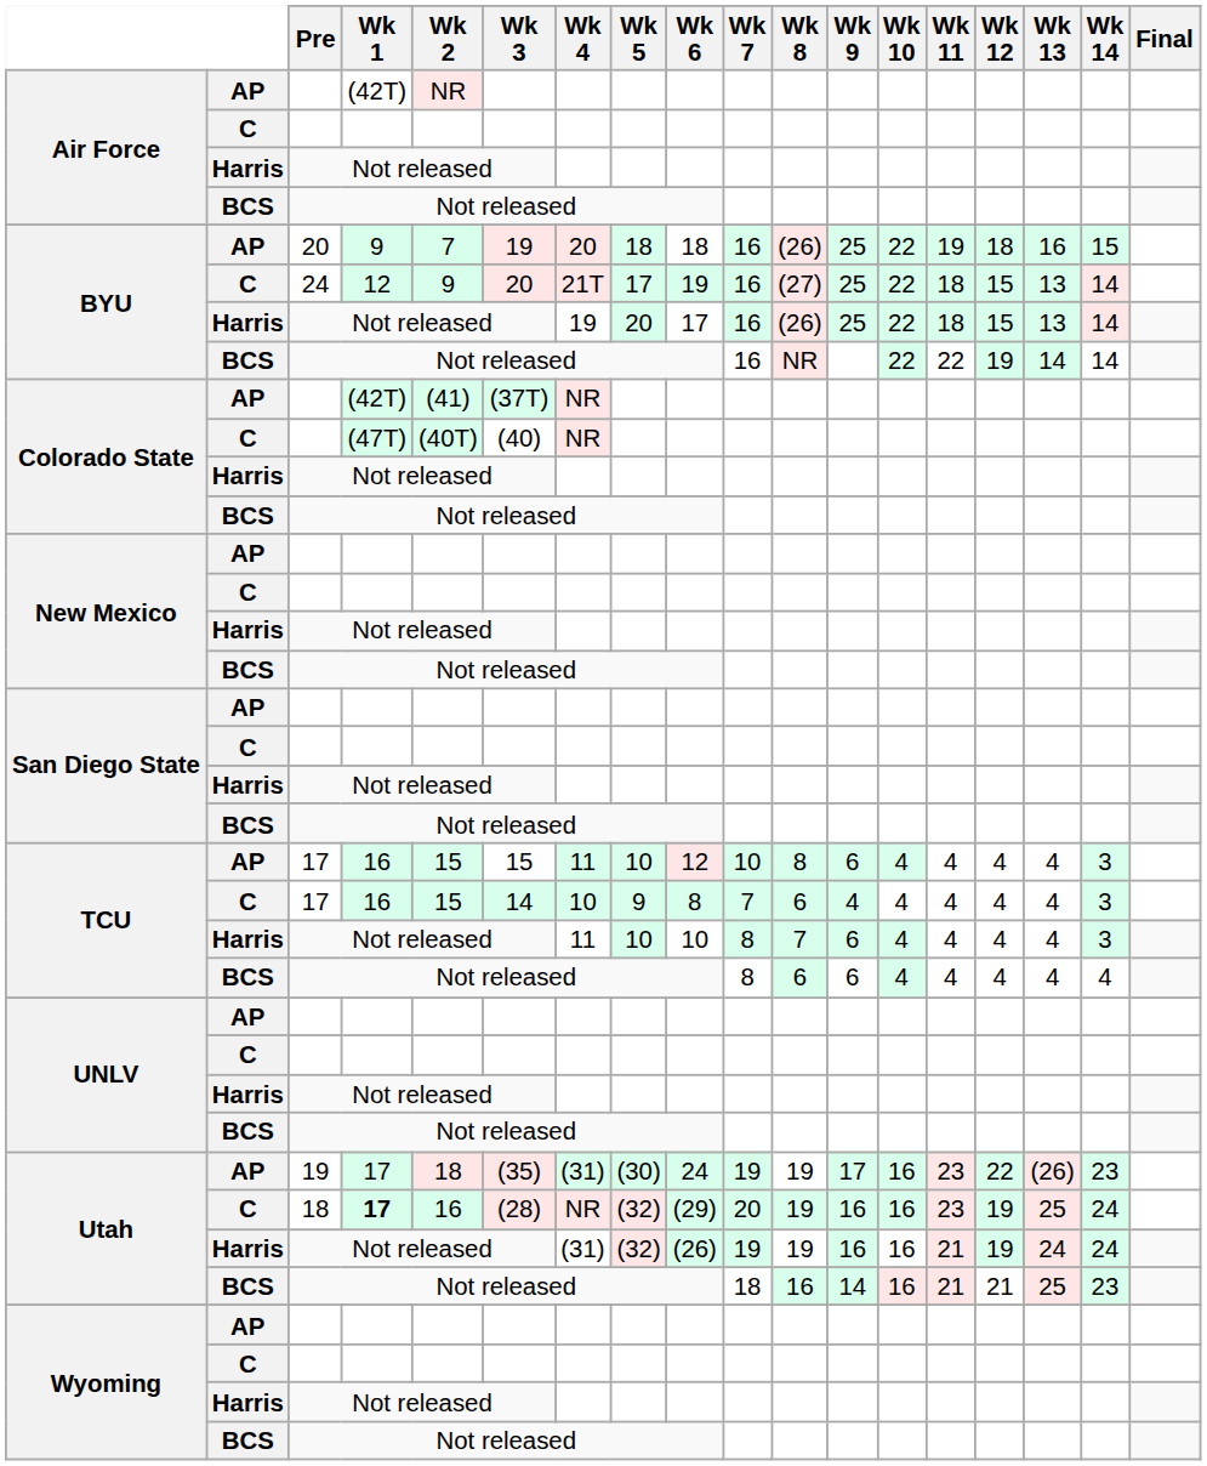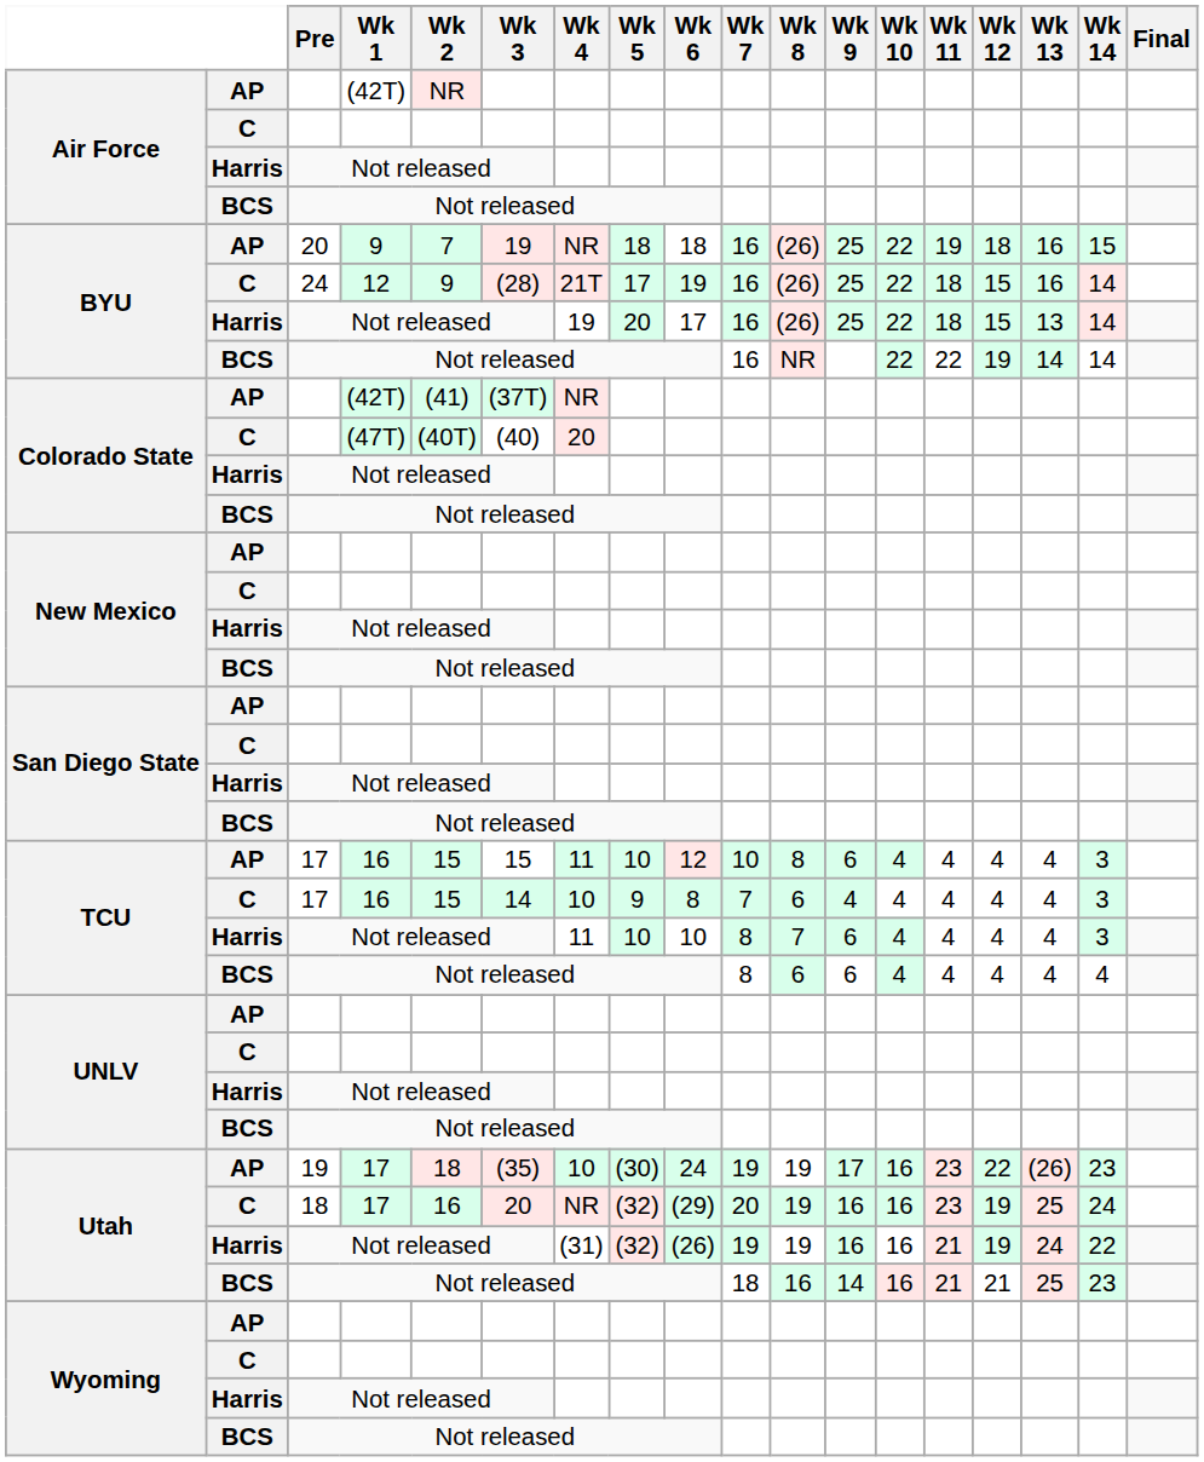 <table class="wikitable" style="white-space:nowrap;font-size:70%;">
 <tr>
 <th colspan=2 style="background:white; border-top-style:hidden; border-left-style:hidden;"> </th>
 <th>Pre</th>
 <th>Wk<br>1</th>
 <th>Wk<br>2</th>
 <th>Wk<br>3</th>
 <th>Wk<br>4</th>
 <th>Wk<br>5</th>
 <th>Wk<br>6</th>
 <th>Wk<br>7</th>
 <th>Wk<br>8</th>
 <th>Wk<br>9</th>
 <th>Wk<br>10</th>
 <th>Wk<br>11</th>
 <th>Wk<br>12</th>
 <th>Wk<br>13</th>
 <th>Wk<br>14</th>
 <th>Final</th>
 </tr>
 <tr style="text-align:center;">
 <th rowspan=4>Air Force</th>
 <th>AP</th>
 <td style="background:#FFF;"> </td>
 <td style="background:#FFF;">(42T)</td>
 <td style="background:#FFE6E6;">NR</td>
 <td style="background:#FFF;"></td>
 <td style="background:#FFF;"></td>
 <td style="background:#FFF;"></td>
 <td style="background:#FFF;"></td>
 <td style="background:#FFF;"></td>
 <td style="background:#FFF;"></td>
 <td style="background:#FFF;"></td>
 <td style="background:#FFF;"></td>
 <td style="background:#FFF;"></td>
 <td style="background:#FFF;"></td>
 <td style="background:#FFF;"></td>
 <td style="background:#FFF;"></td>
 <td style="background:#FFF;"></td>
 </tr>
 <tr style="text-align:center;">
 <th>C</th>
 <td style="background:#FFF;"> </td>
 <td style="background:#FFF;"></td>
 <td style="background:#FFF;"></td>
 <td style="background:#FFF;"></td>
 <td style="background:#FFF;"></td>
 <td style="background:#FFF;"></td>
 <td style="background:#FFF;"></td>
 <td style="background:#FFF;"></td>
 <td style="background:#FFF;"></td>
 <td style="background:#FFF;"></td>
 <td style="background:#FFF;"></td>
 <td style="background:#FFF;"></td>
 <td style="background:#FFF;"></td>
 <td style="background:#FFF;"></td>
 <td style="background:#FFF;"></td>
 <td style="background:#FFF;"></td>
 </tr>
 <tr style="text-align:center;">
 <th>Harris</th>
 <td colspan=4 align=center>Not released</td>
 <td style="background:#FFF;"> </td>
 <td style="background:#FFF;"></td>
 <td style="background:#FFF;"></td>
 <td style="background:#FFF;"></td>
 <td style="background:#FFF;"></td>
 <td style="background:#FFF;"></td>
 <td style="background:#FFF;"></td>
 <td style="background:#FFF;"></td>
 <td style="background:#FFF;"></td>
 <td style="background:#FFF;"></td>
 <td style="background:#FFF;"></td>
 <td></td>
 </tr>
 <tr style="text-align:center;">
 <th>BCS</th>
 <td colspan=7 align=center>Not released</td>
 <td style="background:#FFF;"> </td>
 <td style="background:#FFF;"></td>
 <td style="background:#FFF;"></td>
 <td style="background:#FFF;"></td>
 <td style="background:#FFF;"></td>
 <td style="background:#FFF;"></td>
 <td style="background:#FFF;"></td>
 <td style="background:#FFF;"></td>
 <td></td>
 </tr>
 <tr style="text-align:center;">
 <th rowspan=4>BYU</th>
 <th>AP</th>
 <td style="background:#FFF;">20</td>
 <td style="background:#D8FFEB;">9</td>
 <td style="background:#D8FFEB;">7</td>
 <td style="background:#FFE6E6;">19</td>
-<td style="background:#FFE6E6;">20</td>
+<td style="background:#FFE6E6;">NR</td>
 <td style="background:#D8FFEB;">18</td>
 <td style="background:#FFF;">18</td>
 <td style="background:#D8FFEB;">16</td>
 <td style="background:#FFE6E6;">(26)</td>
 <td style="background:#D8FFEB;">25</td>
 <td style="background:#D8FFEB;">22</td>
 <td style="background:#D8FFEB;">19</td>
 <td style="background:#D8FFEB;">18</td>
 <td style="background:#D8FFEB;">16</td>
 <td style="background:#D8FFEB;">15</td>
 <td style="background:#FFF;"></td>
 </tr>
 <tr style="text-align:center;">
 <th>C</th>
 <td style="background:#FFF;">24</td>
 <td style="background:#D8FFEB;">12</td>
 <td style="background:#D8FFEB;">9</td>
-<td style="background:#FFE6E6;">20</td>
+<td style="background:#FFE6E6;">(28)</td>
 <td style="background:#FFE6E6;">21T</td>
 <td style="background:#D8FFEB;">17</td>
 <td style="background:#D8FFEB;">19</td>
 <td style="background:#D8FFEB;">16</td>
-<td style="background:#FFE6E6;">(27)</td>
+<td style="background:#FFE6E6;">(26)</td>
 <td style="background:#D8FFEB;">25</td>
 <td style="background:#D8FFEB;">22</td>
 <td style="background:#D8FFEB;">18</td>
 <td style="background:#D8FFEB;">15</td>
-<td style="background:#D8FFEB;">13</td>
+<td style="background:#D8FFEB;">16</td>
 <td style="background:#FFE6E6;">14</td>
 <td style="background:#FFF;"></td>
 </tr>
 <tr style="text-align:center;">
 <th>Harris</th>
 <td colspan=4 align=center>Not released</td>
 <td style="background:#FFF;">19</td>
 <td style="background:#D8FFEB;">20</td>
 <td style="background:#FFF;">17</td>
 <td style="background:#D8FFEB;">16</td>
 <td style="background:#FFE6E6;">(26)</td>
 <td style="background:#D8FFEB;">25</td>
 <td style="background:#D8FFEB;">22</td>
 <td style="background:#D8FFEB;">18</td>
 <td style="background:#D8FFEB;">15</td>
 <td style="background:#D8FFEB;">13</td>
 <td style="background:#FFE6E6;">14</td>
 <td></td>
 </tr>
 <tr style="text-align:center;">
 <th>BCS</th>
 <td colspan=7 align=center>Not released</td>
 <td style="background:#FFF;">16</td>
 <td style="background:#FFE6E6;">NR</td>
 <td style="background:#FFF;"></td>
 <td style="background:#D8FFEB;">22</td>
 <td style="background:#FFF;">22</td>
 <td style="background:#D8FFEB;">19</td>
 <td style="background:#D8FFEB;">14</td>
 <td style="background:#FFF;">14</td>
 <td></td>
 </tr>
 <tr style="text-align:center;">
 <th rowspan=4>Colorado State</th>
 <th>AP</th>
 <td style="background:#FFF;"> </td>
 <td style="background:#D8FFEB;">(42T)</td>
 <td style="background:#D8FFEB;">(41)</td>
 <td style="background:#D8FFEB;">(37T)</td>
 <td style="background:#FFE6E6;">NR</td>
 <td style="background:#FFF;"></td>
 <td style="background:#FFF;"></td>
 <td style="background:#FFF;"></td>
 <td style="background:#FFF;"></td>
 <td style="background:#FFF;"></td>
 <td style="background:#FFF;"></td>
 <td style="background:#FFF;"></td>
 <td style="background:#FFF;"></td>
 <td style="background:#FFF;"></td>
 <td style="background:#FFF;"></td>
 <td style="background:#FFF;"></td>
 </tr>
 <tr style="text-align:center;">
 <th>C</th>
 <td style="background:#FFF;"> </td>
 <td style="background:#D8FFEB;">(47T)</td>
 <td style="background:#D8FFEB;">(40T)</td>
 <td style="background:#FFF;">(40)</td>
-<td style="background:#FFE6E6;">NR</td>
+<td style="background:#FFE6E6;">20</td>
 <td style="background:#FFF;"></td>
 <td style="background:#FFF;"></td>
 <td style="background:#FFF;"></td>
 <td style="background:#FFF;"></td>
 <td style="background:#FFF;"></td>
 <td style="background:#FFF;"></td>
 <td style="background:#FFF;"></td>
 <td style="background:#FFF;"></td>
 <td style="background:#FFF;"></td>
 <td style="background:#FFF;"></td>
 <td style="background:#FFF;"></td>
 </tr>
 <tr style="text-align:center;">
 <th>Harris</th>
 <td colspan=4 align=center>Not released</td>
 <td style="background:#FFF;"> </td>
 <td style="background:#FFF;"></td>
 <td style="background:#FFF;"></td>
 <td style="background:#FFF;"></td>
 <td style="background:#FFF;"></td>
 <td style="background:#FFF;"></td>
 <td style="background:#FFF;"></td>
 <td style="background:#FFF;"></td>
 <td style="background:#FFF;"></td>
 <td style="background:#FFF;"></td>
 <td style="background:#FFF;"></td>
 <td></td>
 </tr>
 <tr style="text-align:center;">
 <th>BCS</th>
 <td colspan=7 align=center>Not released</td>
 <td style="background:#FFF;"> </td>
 <td style="background:#FFF;"></td>
 <td style="background:#FFF;"></td>
 <td style="background:#FFF;"></td>
 <td style="background:#FFF;"></td>
 <td style="background:#FFF;"></td>
 <td style="background:#FFF;"></td>
 <td style="background:#FFF;"></td>
 <td></td>
 </tr>
 <tr style="text-align:center;">
 <th rowspan=4>New Mexico</th>
 <th>AP</th>
 <td style="background:#FFF;"> </td>
 <td style="background:#FFF;"></td>
 <td style="background:#FFF;"></td>
 <td style="background:#FFF;"></td>
 <td style="background:#FFF;"></td>
 <td style="background:#FFF;"></td>
 <td style="background:#FFF;"></td>
 <td style="background:#FFF;"></td>
 <td style="background:#FFF;"></td>
 <td style="background:#FFF;"></td>
 <td style="background:#FFF;"></td>
 <td style="background:#FFF;"></td>
 <td style="background:#FFF;"></td>
 <td style="background:#FFF;"></td>
 <td style="background:#FFF;"></td>
 <td style="background:#FFF;"></td>
 </tr>
 <tr style="text-align:center;">
 <th>C</th>
 <td style="background:#FFF;"> </td>
 <td style="background:#FFF;"></td>
 <td style="background:#FFF;"></td>
 <td style="background:#FFF;"></td>
 <td style="background:#FFF;"></td>
 <td style="background:#FFF;"></td>
 <td style="background:#FFF;"></td>
 <td style="background:#FFF;"></td>
 <td style="background:#FFF;"></td>
 <td style="background:#FFF;"></td>
 <td style="background:#FFF;"></td>
 <td style="background:#FFF;"></td>
 <td style="background:#FFF;"></td>
 <td style="background:#FFF;"></td>
 <td style="background:#FFF;"></td>
 <td style="background:#FFF;"></td>
 </tr>
 <tr style="text-align:center;">
 <th>Harris</th>
 <td colspan=4 align=center>Not released</td>
 <td style="background:#FFF;"> </td>
 <td style="background:#FFF;"></td>
 <td style="background:#FFF;"></td>
 <td style="background:#FFF;"></td>
 <td style="background:#FFF;"></td>
 <td style="background:#FFF;"></td>
 <td style="background:#FFF;"></td>
 <td style="background:#FFF;"></td>
 <td style="background:#FFF;"></td>
 <td style="background:#FFF;"></td>
 <td style="background:#FFF;"></td>
 <td></td>
 </tr>
 <tr style="text-align:center;">
 <th>BCS</th>
 <td colspan=7 align=center>Not released</td>
 <td style="background:#FFF;"> </td>
 <td style="background:#FFF;"></td>
 <td style="background:#FFF;"></td>
 <td style="background:#FFF;"></td>
 <td style="background:#FFF;"></td>
 <td style="background:#FFF;"></td>
 <td style="background:#FFF;"></td>
 <td style="background:#FFF;"></td>
 <td></td>
 </tr>
 <tr style="text-align:center;">
 <th rowspan=4>San Diego State</th>
 <th>AP</th>
 <td style="background:#FFF;"> </td>
 <td style="background:#FFF;"></td>
 <td style="background:#FFF;"></td>
 <td style="background:#FFF;"></td>
 <td style="background:#FFF;"></td>
 <td style="background:#FFF;"></td>
 <td style="background:#FFF;"></td>
 <td style="background:#FFF;"></td>
 <td style="background:#FFF;"></td>
 <td style="background:#FFF;"></td>
 <td style="background:#FFF;"></td>
 <td style="background:#FFF;"></td>
 <td style="background:#FFF;"></td>
 <td style="background:#FFF;"></td>
 <td style="background:#FFF;"></td>
 <td style="background:#FFF;"></td>
 </tr>
 <tr style="text-align:center;">
 <th>C</th>
 <td style="background:#FFF;"> </td>
 <td style="background:#FFF;"></td>
 <td style="background:#FFF;"></td>
 <td style="background:#FFF;"></td>
 <td style="background:#FFF;"></td>
 <td style="background:#FFF;"></td>
 <td style="background:#FFF;"></td>
 <td style="background:#FFF;"></td>
 <td style="background:#FFF;"></td>
 <td style="background:#FFF;"></td>
 <td style="background:#FFF;"></td>
 <td style="background:#FFF;"></td>
 <td style="background:#FFF;"></td>
 <td style="background:#FFF;"></td>
 <td style="background:#FFF;"></td>
 <td style="background:#FFF;"></td>
 </tr>
 <tr style="text-align:center;">
 <th>Harris</th>
 <td colspan=4 align=center>Not released</td>
 <td style="background:#FFF;"> </td>
 <td style="background:#FFF;"></td>
 <td style="background:#FFF;"></td>
 <td style="background:#FFF;"></td>
 <td style="background:#FFF;"></td>
 <td style="background:#FFF;"></td>
 <td style="background:#FFF;"></td>
 <td style="background:#FFF;"></td>
 <td style="background:#FFF;"></td>
 <td style="background:#FFF;"></td>
 <td style="background:#FFF;"></td>
 <td></td>
 </tr>
 <tr style="text-align:center;">
 <th>BCS</th>
 <td colspan=7 align=center>Not released</td>
 <td style="background:#FFF;"> </td>
 <td style="background:#FFF;"></td>
 <td style="background:#FFF;"></td>
 <td style="background:#FFF;"></td>
 <td style="background:#FFF;"></td>
 <td style="background:#FFF;"></td>
 <td style="background:#FFF;"></td>
 <td style="background:#FFF;"></td>
 <td></td>
 </tr>
 <tr style="text-align:center;">
 <th rowspan=4>TCU</th>
 <th>AP</th>
 <td style="background:#FFF;">17</td>
 <td style="background:#D8FFEB;">16</td>
 <td style="background:#D8FFEB;">15</td>
 <td style="background:#FFF;">15</td>
 <td style="background:#D8FFEB;">11</td>
 <td style="background:#D8FFEB;">10</td>
 <td style="background:#FFE6E6;">12</td>
 <td style="background:#D8FFEB;">10</td>
 <td style="background:#D8FFEB;">8</td>
 <td style="background:#D8FFEB;">6</td>
 <td style="background:#D8FFEB;">4</td>
 <td style="background:#FFF;">4</td>
 <td style="background:#FFF;">4</td>
 <td style="background:#FFF;">4</td>
 <td style="background:#D8FFEB;">3</td>
 <td style="background:#FFF;"></td>
 </tr>
 <tr style="text-align:center;">
 <th>C</th>
 <td style="background:#FFF;">17</td>
 <td style="background:#D8FFEB;">16</td>
 <td style="background:#D8FFEB;">15</td>
 <td style="background:#D8FFEB;">14</td>
 <td style="background:#D8FFEB;">10</td>
 <td style="background:#D8FFEB;">9</td>
 <td style="background:#D8FFEB;">8</td>
 <td style="background:#D8FFEB;">7</td>
 <td style="background:#D8FFEB;">6</td>
 <td style="background:#D8FFEB;">4</td>
 <td style="background:#FFF;">4</td>
 <td style="background:#FFF;">4</td>
 <td style="background:#FFF;">4</td>
 <td style="background:#FFF;">4</td>
 <td style="background:#D8FFEB;">3</td>
 <td style="background:#FFF;"></td>
 </tr>
 <tr style="text-align:center;">
 <th>Harris</th>
 <td colspan=4 align=center>Not released</td>
 <td style="background:#FFF;">11</td>
 <td style="background:#D8FFEB;">10</td>
 <td style="background:#FFF;">10</td>
 <td style="background:#D8FFEB;">8</td>
 <td style="background:#D8FFEB;">7</td>
 <td style="background:#D8FFEB;">6</td>
 <td style="background:#D8FFEB;">4</td>
 <td style="background:#FFF;">4</td>
 <td style="background:#FFF;">4</td>
 <td style="background:#FFF;">4</td>
 <td style="background:#D8FFEB;">3</td>
 <td></td>
 </tr>
 <tr style="text-align:center;">
 <th>BCS</th>
 <td colspan=7 align=center>Not released</td>
 <td style="background:#FFF;">8</td>
 <td style="background:#D8FFEB;">6</td>
 <td style="background:#FFF;">6</td>
 <td style="background:#D8FFEB;">4</td>
 <td style="background:#FFF;">4</td>
 <td style="background:#FFF;">4</td>
 <td style="background:#FFF;">4</td>
 <td style="background:#FFF;">4</td>
 <td></td>
 </tr>
 <tr style="text-align:center;">
 <th rowspan=4>UNLV</th>
 <th>AP</th>
 <td style="background:#FFF;"> </td>
 <td style="background:#FFF;"></td>
 <td style="background:#FFF;"></td>
 <td style="background:#FFF;"></td>
 <td style="background:#FFF;"></td>
 <td style="background:#FFF;"></td>
 <td style="background:#FFF;"></td>
 <td style="background:#FFF;"></td>
 <td style="background:#FFF;"></td>
 <td style="background:#FFF;"></td>
 <td style="background:#FFF;"></td>
 <td style="background:#FFF;"></td>
 <td style="background:#FFF;"></td>
 <td style="background:#FFF;"></td>
 <td style="background:#FFF;"></td>
 <td style="background:#FFF;"></td>
 </tr>
 <tr style="text-align:center;">
 <th>C</th>
 <td style="background:#FFF;"> </td>
 <td style="background:#FFF;"></td>
 <td style="background:#FFF;"></td>
 <td style="background:#FFF;"></td>
 <td style="background:#FFF;"></td>
 <td style="background:#FFF;"></td>
 <td style="background:#FFF;"></td>
 <td style="background:#FFF;"></td>
 <td style="background:#FFF;"></td>
 <td style="background:#FFF;"></td>
 <td style="background:#FFF;"></td>
 <td style="background:#FFF;"></td>
 <td style="background:#FFF;"></td>
 <td style="background:#FFF;"></td>
 <td style="background:#FFF;"></td>
 <td style="background:#FFF;"></td>
 </tr>
 <tr style="text-align:center;">
 <th>Harris</th>
 <td colspan=4 align=center>Not released</td>
 <td style="background:#FFF;"> </td>
 <td style="background:#FFF;"></td>
 <td style="background:#FFF;"></td>
 <td style="background:#FFF;"></td>
 <td style="background:#FFF;"></td>
 <td style="background:#FFF;"></td>
 <td style="background:#FFF;"></td>
 <td style="background:#FFF;"></td>
 <td style="background:#FFF;"></td>
 <td style="background:#FFF;"></td>
 <td style="background:#FFF;"></td>
 <td></td>
 </tr>
 <tr style="text-align:center;">
 <th>BCS</th>
 <td colspan=7 align=center>Not released</td>
 <td style="background:#FFF;"> </td>
 <td style="background:#FFF;"></td>
 <td style="background:#FFF;"></td>
 <td style="background:#FFF;"></td>
 <td style="background:#FFF;"></td>
 <td style="background:#FFF;"></td>
 <td style="background:#FFF;"></td>
 <td style="background:#FFF;"></td>
 <td></td>
 </tr>
 <tr style="text-align:center;">
 <th rowspan=4>Utah</th>
 <th>AP</th>
 <td style="background:#FFF;">19</td>
 <td style="background:#D8FFEB;">17</td>
 <td style="background:#FFE6E6;">18</td>
 <td style="background:#FFE6E6;">(35)</td>
-<td style="background:#D8FFEB;">(31)</td>
+<td style="background:#D8FFEB;">10</td>
 <td style="background:#D8FFEB;">(30)</td>
 <td style="background:#D8FFEB;">24</td>
 <td style="background:#D8FFEB;">19</td>
 <td style="background:#FFF;">19</td>
 <td style="background:#D8FFEB;">17</td>
 <td style="background:#D8FFEB;">16</td>
 <td style="background:#FFE6E6;">23</td>
 <td style="background:#D8FFEB;">22</td>
 <td style="background:#FFE6E6;">(26)</td>
 <td style="background:#D8FFEB;">23</td>
 <td style="background:#FFF;"></td>
 </tr>
 <tr style="text-align:center;">
 <th>C</th>
 <td style="background:#FFF;">18</td>
-<td style="background:#D8FFEB;"><strong>17</strong></td>
+<td style="background:#D8FFEB;">17</td>
 <td style="background:#D8FFEB;">16</td>
-<td style="background:#FFE6E6;">(28)</td>
+<td style="background:#FFE6E6;">20</td>
 <td style="background:#FFE6E6;">NR</td>
 <td style="background:#FFE6E6;">(32)</td>
 <td style="background:#D8FFEB;">(29)</td>
 <td style="background:#D8FFEB;">20</td>
 <td style="background:#D8FFEB;">19</td>
 <td style="background:#D8FFEB;">16</td>
 <td style="background:#D8FFEB;">16</td>
 <td style="background:#FFE6E6;">23</td>
 <td style="background:#D8FFEB;">19</td>
 <td style="background:#FFE6E6;">25</td>
 <td style="background:#D8FFEB;">24</td>
 <td style="background:#FFF;"></td>
 </tr>
 <tr style="text-align:center;">
 <th>Harris</th>
 <td colspan=4 align=center>Not released</td>
 <td style="background:#FFF;">(31)</td>
 <td style="background:#FFE6E6;">(32)</td>
 <td style="background:#D8FFEB;">(26)</td>
 <td style="background:#D8FFEB;">19</td>
 <td style="background:#FFF;">19</td>
 <td style="background:#D8FFEB;">16</td>
 <td style="background:#FFF;">16</td>
 <td style="background:#FFE6E6;">21</td>
 <td style="background:#D8FFEB;">19</td>
 <td style="background:#FFE6E6;">24</td>
-<td style="background:#D8FFEB;">24</td>
+<td style="background:#D8FFEB;">22</td>
 <td></td>
 </tr>
 <tr style="text-align:center;">
 <th>BCS</th>
 <td colspan=7 align=center>Not released</td>
 <td style="background:#FFF;">18</td>
 <td style="background:#D8FFEB;">16</td>
 <td style="background:#D8FFEB;">14</td>
 <td style="background:#FFE6E6;">16</td>
 <td style="background:#FFE6E6;">21</td>
 <td style="background:#FFF;">21</td>
 <td style="background:#FFE6E6;">25</td>
 <td style="background:#D8FFEB;">23</td>
 <td></td>
 </tr>
 <tr style="text-align:center;">
 <th rowspan=4>Wyoming</th>
 <th>AP</th>
 <td style="background:#FFF;"> </td>
 <td style="background:#FFF;"></td>
 <td style="background:#FFF;"></td>
 <td style="background:#FFF;"></td>
 <td style="background:#FFF;"></td>
 <td style="background:#FFF;"></td>
 <td style="background:#FFF;"></td>
 <td style="background:#FFF;"></td>
 <td style="background:#FFF;"></td>
 <td style="background:#FFF;"></td>
 <td style="background:#FFF;"></td>
 <td style="background:#FFF;"></td>
 <td style="background:#FFF;"></td>
 <td style="background:#FFF;"></td>
 <td style="background:#FFF;"></td>
 <td style="background:#FFF;"></td>
 </tr>
 <tr style="text-align:center;">
 <th>C</th>
 <td style="background:#FFF;"> </td>
 <td style="background:#FFF;"></td>
 <td style="background:#FFF;"></td>
 <td style="background:#FFF;"></td>
 <td style="background:#FFF;"></td>
 <td style="background:#FFF;"></td>
 <td style="background:#FFF;"></td>
 <td style="background:#FFF;"></td>
 <td style="background:#FFF;"></td>
 <td style="background:#FFF;"></td>
 <td style="background:#FFF;"></td>
 <td style="background:#FFF;"></td>
 <td style="background:#FFF;"></td>
 <td style="background:#FFF;"></td>
 <td style="background:#FFF;"></td>
 <td style="background:#FFF;"></td>
 </tr>
 <tr style="text-align:center;">
 <th>Harris</th>
 <td colspan=4 align=center>Not released</td>
 <td style="background:#FFF;"> </td>
 <td style="background:#FFF;"></td>
 <td style="background:#FFF;"></td>
 <td style="background:#FFF;"></td>
 <td style="background:#FFF;"></td>
 <td style="background:#FFF;"></td>
 <td style="background:#FFF;"></td>
 <td style="background:#FFF;"></td>
 <td style="background:#FFF;"></td>
 <td style="background:#FFF;"></td>
 <td style="background:#FFF;"></td>
 <td></td>
 </tr>
 <tr style="text-align:center;">
 <th>BCS</th>
 <td colspan=7 align=center>Not released</td>
 <td style="background:#FFF;"> </td>
 <td style="background:#FFF;"></td>
 <td style="background:#FFF;"></td>
 <td style="background:#FFF;"></td>
 <td style="background:#FFF;"></td>
 <td style="background:#FFF;"></td>
 <td style="background:#FFF;"></td>
 <td style="background:#FFF;"></td>
 <td></td>
 </tr>
 </table>
